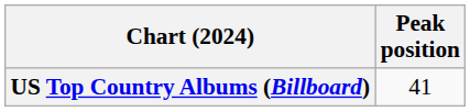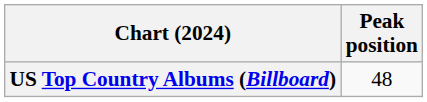 <table class="wikitable sortable plainrowheaders" style="text-align:center">
 <tr>
 <th scope="col">Chart (2024)</th>
 <th scope="col">Peak<br>position</th>
 </tr>
 <tr>
 <th scope="row">US <a href='#'>Top Country Albums</a> (<em><a href='#'>Billboard</a></em>)</th>
-<td>41</td>
+<td>48</td>
 </tr>
 </table>
